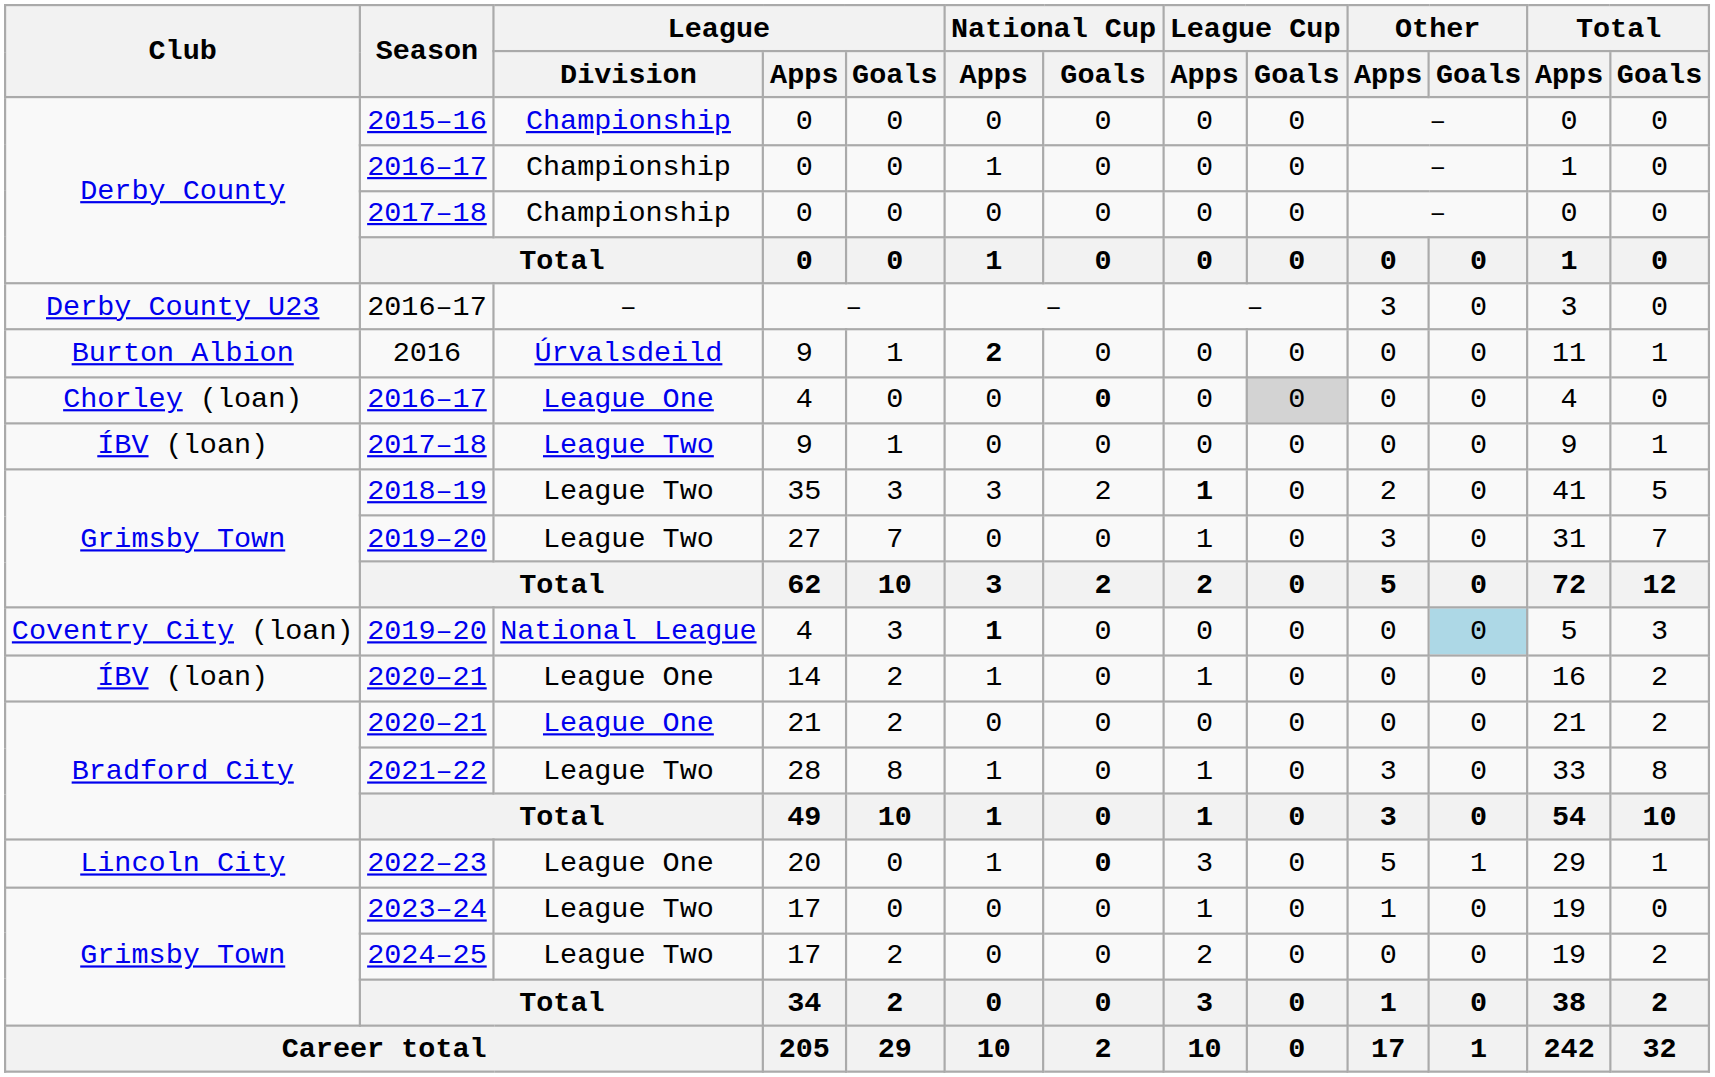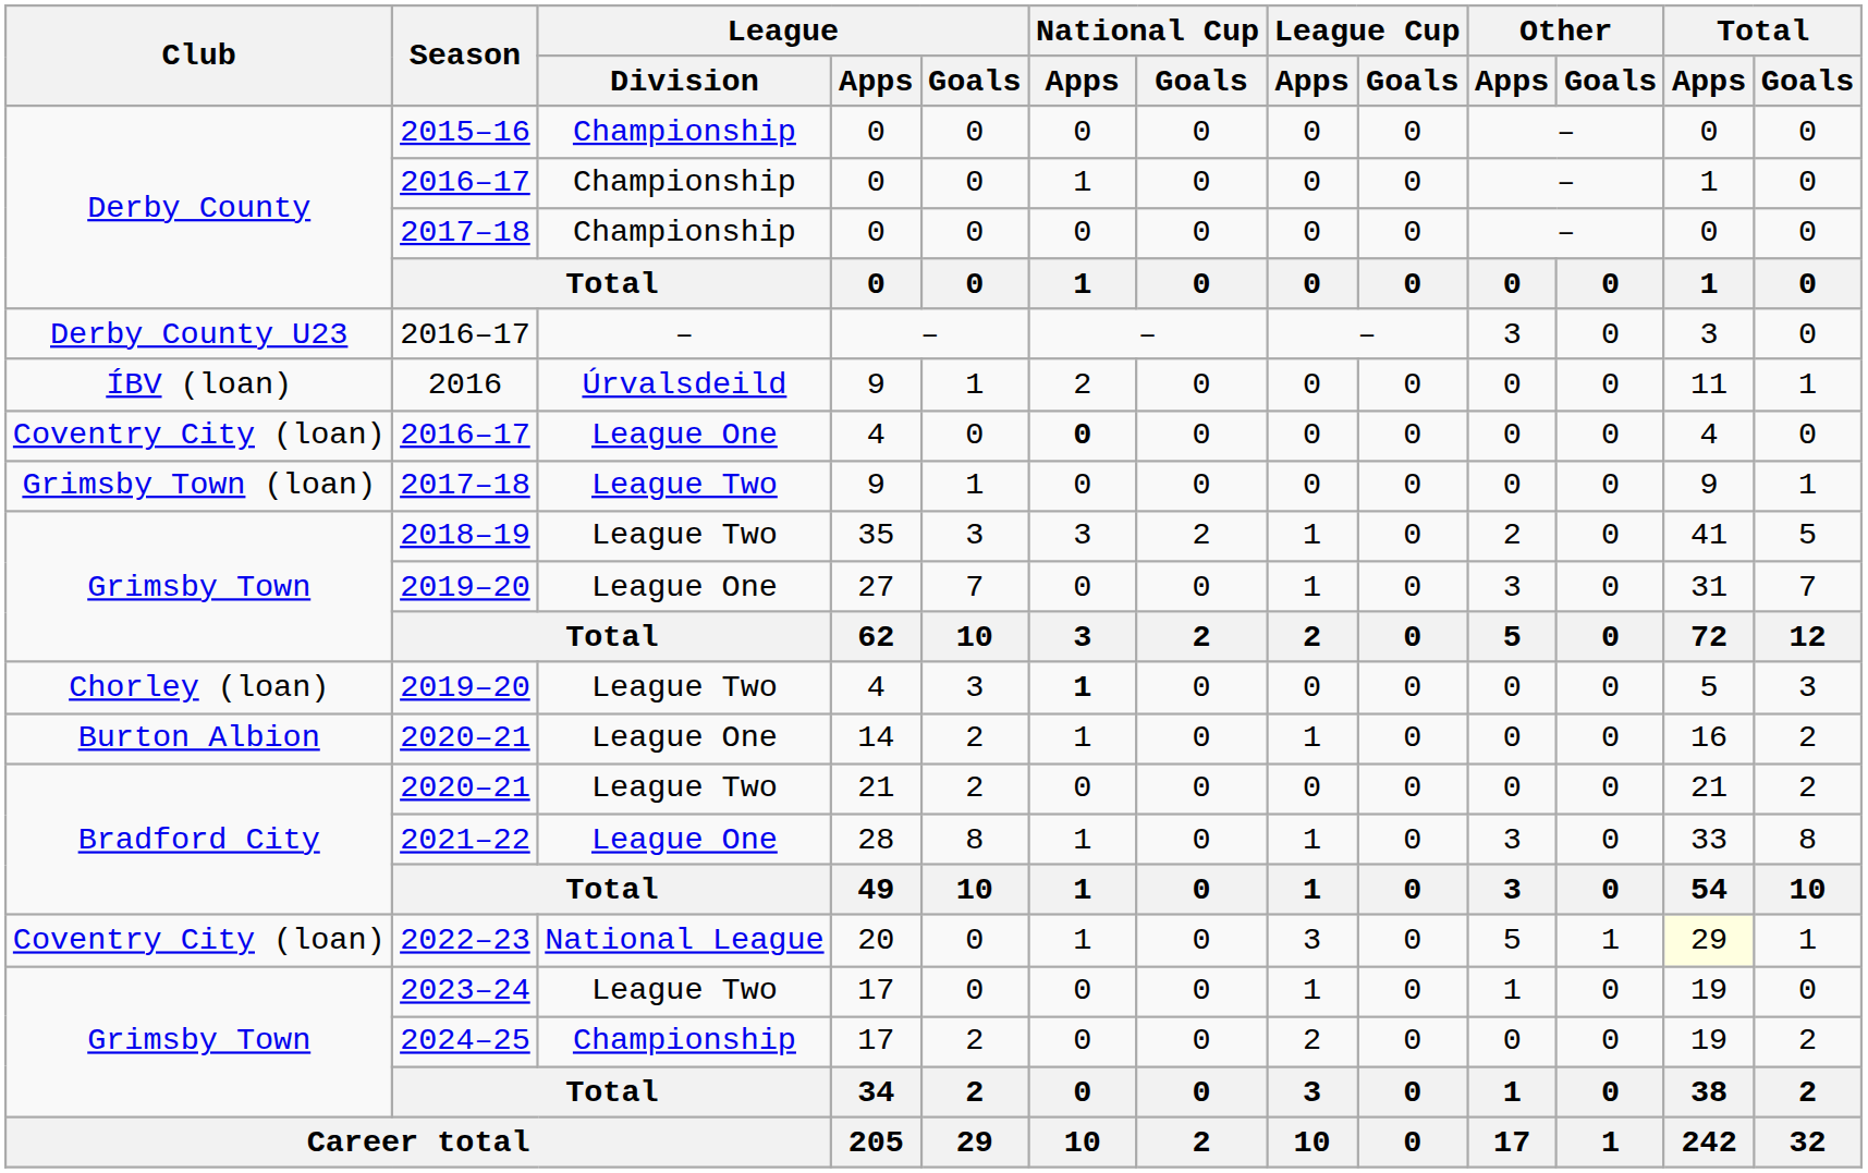 <table class="wikitable" style="text-align:center;">
 <tr>
 <th rowspan="2">Club</th>
 <th rowspan="2">Season</th>
 <th colspan="3">League</th>
 <th colspan="2">National Cup</th>
 <th colspan="2">League Cup</th>
 <th colspan="2">Other</th>
 <th colspan="2">Total</th>
 </tr>
 <tr>
 <th>Division</th>
 <th>Apps</th>
 <th>Goals</th>
 <th>Apps</th>
 <th>Goals</th>
 <th>Apps</th>
 <th>Goals</th>
 <th>Apps</th>
 <th>Goals</th>
 <th>Apps</th>
 <th>Goals</th>
 </tr>
 <tr>
 <td rowspan="4" valign="center"><a href='#'>Derby County</a></td>
 <td><a href='#'>2015–16</a></td>
 <td><a href='#'>Championship</a></td>
 <td>0</td>
 <td>0</td>
 <td>0</td>
 <td>0</td>
 <td>0</td>
 <td>0</td>
 <td colspan="2">–</td>
 <td>0</td>
 <td>0</td>
 </tr>
 <tr>
 <td><a href='#'>2016–17</a></td>
 <td>Championship</td>
 <td>0</td>
 <td>0</td>
 <td>1</td>
 <td>0</td>
 <td>0</td>
 <td>0</td>
 <td colspan="2">–</td>
 <td>1</td>
 <td>0</td>
 </tr>
 <tr>
 <td><a href='#'>2017–18</a></td>
 <td>Championship</td>
 <td>0</td>
 <td>0</td>
 <td>0</td>
 <td>0</td>
 <td>0</td>
 <td>0</td>
 <td colspan="2">–</td>
 <td>0</td>
 <td>0</td>
 </tr>
 <tr>
 <th colspan="2">Total</th>
 <th>0</th>
 <th>0</th>
 <th>1</th>
 <th>0</th>
 <th>0</th>
 <th>0</th>
 <th>0</th>
 <th>0</th>
 <th>1</th>
 <th>0</th>
 </tr>
 <tr>
 <td valign="center"><a href='#'>Derby County U23</a></td>
 <td>2016–17 </td>
 <td>–</td>
 <td colspan="2">–</td>
 <td colspan="2">–</td>
 <td colspan="2">–</td>
 <td>3</td>
 <td>0</td>
 <td>3</td>
 <td>0</td>
 </tr>
 <tr>
-<td><a href='#'>Burton Albion</a></td>
+<td valign="center"><a href='#'>ÍBV</a> (loan)</td>
 <td>2016</td>
 <td><a href='#'>Úrvalsdeild</a></td>
 <td>9</td>
 <td>1</td>
-<td><strong>2</strong></td>
+<td>2</td>
 <td>0</td>
 <td>0</td>
 <td>0</td>
 <td>0</td>
 <td>0</td>
 <td>11</td>
 <td>1</td>
 </tr>
 <tr>
-<td><a href='#'>Chorley</a> (loan)</td>
+<td valign="center"><a href='#'>Coventry City</a> (loan)</td>
 <td><a href='#'>2016–17</a></td>
 <td><a href='#'>League One</a></td>
 <td>4</td>
 <td>0</td>
-<td>0</td>
 <td><strong>0</strong></td>
 <td>0</td>
-<td style="background: lightgrey;">0</td>
+<td>0</td>
+<td>0</td>
 <td>0</td>
 <td>0</td>
 <td>4</td>
 <td>0</td>
 </tr>
 <tr>
-<td valign="center"><a href='#'>ÍBV</a> (loan)</td>
+<td><a href='#'>Grimsby Town</a> (loan)</td>
 <td><a href='#'>2017–18</a></td>
 <td><a href='#'>League Two</a></td>
 <td>9</td>
 <td>1</td>
 <td>0</td>
 <td>0</td>
 <td>0</td>
 <td>0</td>
 <td>0</td>
 <td>0</td>
 <td>9</td>
 <td>1</td>
 </tr>
 <tr>
 <td rowspan=3><a href='#'>Grimsby Town</a></td>
 <td><a href='#'>2018–19</a></td>
 <td>League Two</td>
 <td>35</td>
 <td>3</td>
 <td>3</td>
 <td>2</td>
-<td><strong>1</strong></td>
+<td>1</td>
 <td>0</td>
 <td>2</td>
 <td>0</td>
 <td>41</td>
 <td>5</td>
 </tr>
 <tr>
 <td><a href='#'>2019–20</a></td>
-<td>League Two</td>
+<td>League One</td>
 <td>27</td>
 <td>7</td>
 <td>0</td>
 <td>0</td>
 <td>1</td>
 <td>0</td>
 <td>3</td>
 <td>0</td>
 <td>31</td>
 <td>7</td>
 </tr>
 <tr>
 <th colspan="2">Total</th>
 <th>62</th>
 <th>10</th>
 <th>3</th>
 <th>2</th>
 <th>2</th>
 <th>0</th>
 <th>5</th>
 <th>0</th>
 <th>72</th>
 <th>12</th>
 </tr>
 <tr>
-<td valign="center"><a href='#'>Coventry City</a> (loan)</td>
+<td><a href='#'>Chorley</a> (loan)</td>
 <td><a href='#'>2019–20</a></td>
-<td><a href='#'>National League</a></td>
+<td>League Two</td>
 <td>4</td>
 <td>3</td>
 <td><strong>1</strong></td>
 <td>0</td>
 <td>0</td>
 <td>0</td>
 <td>0</td>
-<td style="background: lightblue;">0</td>
+<td>0</td>
 <td>5</td>
 <td>3</td>
 </tr>
 <tr>
-<td valign="center"><a href='#'>ÍBV</a> (loan)</td>
+<td><a href='#'>Burton Albion</a></td>
 <td><a href='#'>2020–21</a></td>
 <td>League One</td>
 <td>14</td>
 <td>2</td>
 <td>1</td>
 <td>0</td>
 <td>1</td>
 <td>0</td>
 <td>0</td>
 <td>0</td>
 <td>16</td>
 <td>2</td>
 </tr>
 <tr>
 <td rowspan=3><a href='#'>Bradford City</a></td>
 <td><a href='#'>2020–21</a></td>
-<td><a href='#'>League One</a></td>
+<td>League Two</td>
 <td>21</td>
 <td>2</td>
 <td>0</td>
 <td>0</td>
 <td>0</td>
 <td>0</td>
 <td>0</td>
 <td>0</td>
 <td>21</td>
 <td>2</td>
 </tr>
 <tr>
 <td><a href='#'>2021–22</a></td>
-<td>League Two</td>
+<td><a href='#'>League One</a></td>
 <td>28</td>
 <td>8</td>
 <td>1</td>
 <td>0</td>
 <td>1</td>
 <td>0</td>
 <td>3</td>
 <td>0</td>
 <td>33</td>
 <td>8</td>
 </tr>
 <tr>
 <th colspan="2">Total</th>
 <th>49</th>
 <th>10</th>
 <th>1</th>
 <th>0</th>
 <th>1</th>
 <th>0</th>
 <th>3</th>
 <th>0</th>
 <th>54</th>
 <th>10</th>
 </tr>
 <tr>
-<td><a href='#'>Lincoln City</a></td>
+<td valign="center"><a href='#'>Coventry City</a> (loan)</td>
 <td><a href='#'>2022–23</a></td>
-<td>League One</td>
+<td><a href='#'>National League</a></td>
 <td>20</td>
 <td>0</td>
 <td>1</td>
-<td><strong>0</strong></td>
+<td>0</td>
 <td>3</td>
 <td>0</td>
 <td>5</td>
 <td>1</td>
-<td>29</td>
+<td style="background: lightyellow;">29</td>
 <td>1</td>
 </tr>
 <tr>
 <td rowspan="3"><a href='#'>Grimsby Town</a></td>
 <td><a href='#'>2023–24</a></td>
 <td>League Two</td>
 <td>17</td>
 <td>0</td>
 <td>0</td>
 <td>0</td>
 <td>1</td>
 <td>0</td>
 <td>1</td>
 <td>0</td>
 <td>19</td>
 <td>0</td>
 </tr>
 <tr>
 <td><a href='#'>2024–25</a></td>
-<td>League Two</td>
+<td><a href='#'>Championship</a></td>
 <td>17</td>
 <td>2</td>
 <td>0</td>
 <td>0</td>
 <td>2</td>
 <td>0</td>
 <td>0</td>
 <td>0</td>
 <td>19</td>
 <td>2</td>
 </tr>
 <tr>
 <th colspan="2">Total</th>
 <th>34</th>
 <th>2</th>
 <th>0</th>
 <th>0</th>
 <th>3</th>
 <th>0</th>
 <th>1</th>
 <th>0</th>
 <th>38</th>
 <th>2</th>
 </tr>
 <tr>
 <th colspan="3">Career total</th>
 <th>205</th>
 <th>29</th>
 <th>10</th>
 <th>2</th>
 <th>10</th>
 <th>0</th>
 <th>17</th>
 <th>1</th>
 <th>242</th>
 <th>32</th>
 </tr>
 </table>
